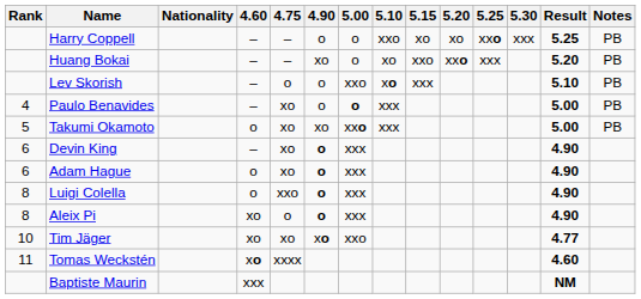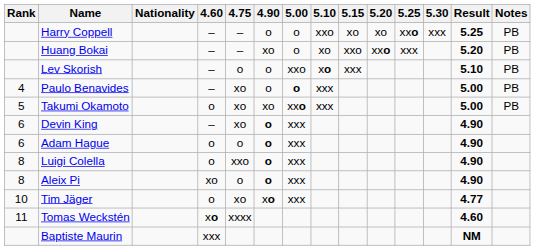 <table class="wikitable sortable" style="text-align:center">
 <tr>
 <th>Rank</th>
 <th>Name</th>
 <th>Nationality</th>
 <th>4.60</th>
 <th>4.75</th>
 <th>4.90</th>
 <th>5.00</th>
 <th>5.10</th>
 <th>5.15</th>
 <th>5.20</th>
 <th>5.25</th>
 <th>5.30</th>
 <th>Result</th>
 <th>Notes</th>
 </tr>
 <tr>
 <td></td>
 <td align=left><a href='#'>Harry Coppell</a></td>
 <td align=left></td>
 <td>–</td>
 <td>–</td>
 <td>o</td>
 <td>o</td>
 <td>xxo</td>
 <td>xo</td>
 <td>xo</td>
 <td>xx<strong>o</strong></td>
 <td>xxx</td>
 <td><strong>5.25</strong></td>
 <td>PB</td>
 </tr>
 <tr>
 <td></td>
 <td align=left><a href='#'>Huang Bokai</a></td>
 <td align=left></td>
 <td>–</td>
 <td>–</td>
 <td>xo</td>
 <td>o</td>
 <td>xo</td>
 <td>xxo</td>
 <td>xx<strong>o</strong></td>
 <td>xxx</td>
 <td></td>
 <td><strong>5.20</strong></td>
 <td>PB</td>
 </tr>
 <tr>
 <td></td>
 <td align=left><a href='#'>Lev Skorish</a></td>
 <td align=left></td>
 <td>–</td>
 <td>o</td>
 <td>o</td>
 <td>xxo</td>
 <td>x<strong>o</strong></td>
 <td>xxx</td>
 <td></td>
 <td></td>
 <td></td>
 <td><strong>5.10</strong></td>
 <td>PB</td>
 </tr>
 <tr>
 <td>4</td>
 <td align=left><a href='#'>Paulo Benavides</a></td>
 <td align=left></td>
 <td>–</td>
 <td>xo</td>
 <td>o</td>
 <td><strong>o</strong></td>
 <td>xxx</td>
 <td></td>
 <td></td>
 <td></td>
 <td></td>
 <td><strong>5.00</strong></td>
 <td>PB</td>
 </tr>
 <tr>
 <td>5</td>
 <td align=left><a href='#'>Takumi Okamoto</a></td>
 <td align=left></td>
 <td>o</td>
 <td>xo</td>
 <td>xo</td>
 <td>xx<strong>o</strong></td>
 <td>xxx</td>
 <td></td>
 <td></td>
 <td></td>
 <td></td>
 <td><strong>5.00</strong></td>
 <td>PB</td>
 </tr>
 <tr>
 <td>6</td>
 <td align=left><a href='#'>Devin King</a></td>
 <td align=left></td>
 <td>–</td>
 <td>xo</td>
 <td><strong>o</strong></td>
 <td>xxx</td>
 <td></td>
 <td></td>
 <td></td>
 <td></td>
 <td></td>
 <td><strong>4.90</strong></td>
 <td></td>
 </tr>
 <tr>
 <td>6</td>
 <td align=left><a href='#'>Adam Hague</a></td>
 <td align=left></td>
 <td>o</td>
-<td>xo</td>
+<td>o</td>
 <td><strong>o</strong></td>
 <td>xxx</td>
 <td></td>
 <td></td>
 <td></td>
 <td></td>
 <td></td>
 <td><strong>4.90</strong></td>
 <td></td>
 </tr>
 <tr>
 <td>8</td>
 <td align=left><a href='#'>Luigi Colella</a></td>
 <td align=left></td>
 <td>o</td>
 <td>xxo</td>
 <td><strong>o</strong></td>
 <td>xxx</td>
 <td></td>
 <td></td>
 <td></td>
 <td></td>
 <td></td>
 <td><strong>4.90</strong></td>
 <td></td>
 </tr>
 <tr>
 <td>8</td>
 <td align=left><a href='#'>Aleix Pi</a></td>
 <td align=left></td>
 <td>xo</td>
 <td>o</td>
 <td><strong>o</strong></td>
 <td>xxx</td>
 <td></td>
 <td></td>
 <td></td>
 <td></td>
 <td></td>
 <td><strong>4.90</strong></td>
 <td></td>
 </tr>
 <tr>
 <td>10</td>
 <td align=left><a href='#'>Tim Jäger</a></td>
 <td align=left></td>
-<td>xo</td>
+<td>o</td>
 <td>xo</td>
 <td>x<strong>o</strong></td>
-<td>xxo</td>
+<td>xxx</td>
 <td></td>
 <td></td>
 <td></td>
 <td></td>
 <td></td>
 <td><strong>4.77</strong></td>
 <td></td>
 </tr>
 <tr>
 <td>11</td>
 <td align=left><a href='#'>Tomas Weckstén</a></td>
 <td align=left></td>
 <td>x<strong>o</strong></td>
 <td>xxxx</td>
 <td></td>
 <td></td>
 <td></td>
 <td></td>
 <td></td>
 <td></td>
 <td></td>
 <td><strong>4.60</strong></td>
 <td></td>
 </tr>
 <tr>
 <td></td>
 <td align=left><a href='#'>Baptiste Maurin</a></td>
 <td align=left></td>
 <td>xxx</td>
 <td></td>
 <td></td>
 <td></td>
 <td></td>
 <td></td>
 <td></td>
 <td></td>
 <td></td>
 <td><strong>NM</strong></td>
 <td></td>
 </tr>
 </table>
